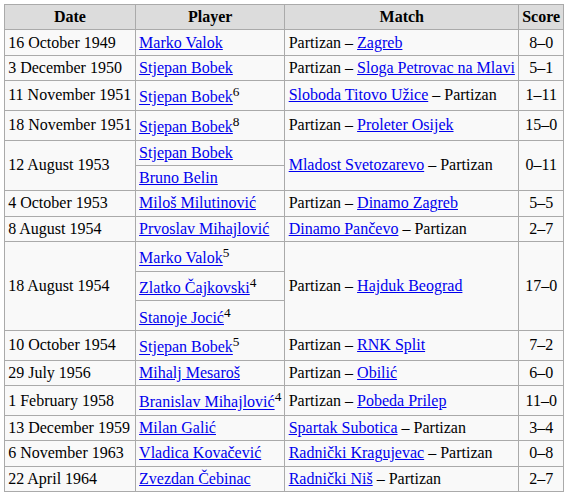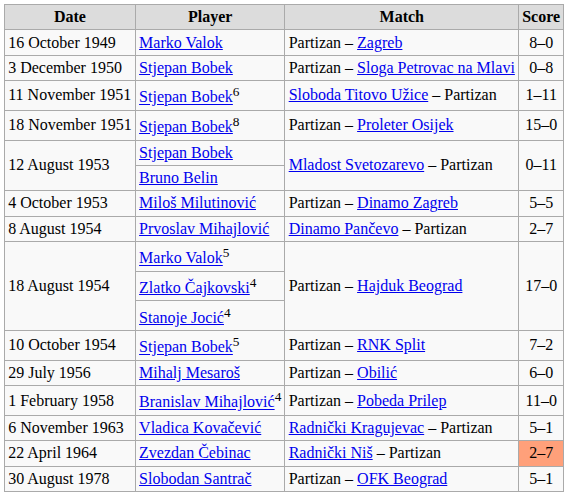 <table class="wikitable" style="text-align: center;">
 <tr>
 <th style="background:#DCDCDC">Date</th>
 <th style="background:#DCDCDC">Player</th>
 <th style="background:#DCDCDC">Match</th>
 <th width="35" style="background:#DCDCDC">Score</th>
 </tr>
 <tr>
 <td align=left>16 October 1949</td>
 <td align=left> <a href='#'>Marko Valok</a></td>
 <td align=left>Partizan – <a href='#'>Zagreb</a></td>
 <td align=center>8–0</td>
 </tr>
 <tr>
 <td align=left>3 December 1950</td>
 <td align=left> <a href='#'>Stjepan Bobek</a></td>
 <td align=left>Partizan – <a href='#'>Sloga Petrovac na Mlavi</a></td>
-<td align=center>5–1</td>
+<td align=center>0–8</td>
 </tr>
 <tr>
 <td align=left>11 November 1951</td>
 <td align=left> <a href='#'>Stjepan Bobek</a><sup>6</sup></td>
 <td align=left><a href='#'>Sloboda Titovo Užice</a> – Partizan</td>
 <td align=center>1–11</td>
 </tr>
 <tr>
 <td align=left>18 November 1951</td>
 <td align=left> <a href='#'>Stjepan Bobek</a><sup>8</sup></td>
 <td align=left>Partizan – <a href='#'>Proleter Osijek</a></td>
 <td align=center>15–0</td>
 </tr>
 <tr>
 <td rowspan=2 align=left>12 August 1953</td>
 <td align=left> <a href='#'>Stjepan Bobek</a></td>
 <td rowspan=2 align=left><a href='#'>Mladost Svetozarevo</a> – Partizan</td>
 <td rowspan=2 align=center>0–11</td>
 </tr>
 <tr>
 <td align=left> <a href='#'>Bruno Belin</a></td>
 </tr>
 <tr>
 <td align=left>4 October 1953</td>
 <td align=left> <a href='#'>Miloš Milutinović</a></td>
 <td align=left>Partizan – <a href='#'>Dinamo Zagreb</a></td>
 <td align=center>5–5</td>
 </tr>
 <tr>
 <td align=left>8 August 1954</td>
 <td align=left> <a href='#'>Prvoslav Mihajlović</a></td>
 <td align=left><a href='#'>Dinamo Pančevo</a> – Partizan</td>
 <td align=center>2–7</td>
 </tr>
 <tr>
 <td rowspan=3 align=left>18 August 1954</td>
 <td align=left> <a href='#'>Marko Valok</a><sup>5</sup></td>
 <td rowspan=3 align=left>Partizan – <a href='#'>Hajduk Beograd</a></td>
 <td rowspan=3 align=center>17–0</td>
 </tr>
 <tr>
 <td align=left> <a href='#'>Zlatko Čajkovski</a><sup>4</sup></td>
 </tr>
 <tr>
 <td align=left> <a href='#'>Stanoje Jocić</a><sup>4</sup></td>
 </tr>
 <tr>
 <td align=left>10 October 1954</td>
 <td align=left> <a href='#'>Stjepan Bobek</a><sup>5</sup></td>
 <td align=left>Partizan – <a href='#'>RNK Split</a></td>
 <td align=center>7–2</td>
 </tr>
 <tr>
 <td align=left>29 July 1956</td>
 <td align=left> <a href='#'>Mihalj Mesaroš</a></td>
 <td align=left>Partizan – <a href='#'>Obilić</a></td>
 <td align=center>6–0</td>
 </tr>
 <tr>
 <td align=left>1 February 1958</td>
 <td align=left> <a href='#'>Branislav Mihajlović</a><sup>4</sup></td>
 <td align=left>Partizan – <a href='#'>Pobeda Prilep</a></td>
 <td align=center>11–0</td>
 </tr>
 <tr>
-<td align=left>13 December 1959</td>
-<td align=left> <a href='#'>Milan Galić</a></td>
-<td align=left><a href='#'>Spartak Subotica</a> – Partizan</td>
-<td align=center>3–4</td>
-</tr>
-<tr>
 <td align=left>6 November 1963</td>
 <td align=left> <a href='#'>Vladica Kovačević</a></td>
 <td align=left><a href='#'>Radnički Kragujevac</a> – Partizan</td>
-<td align=center>0–8</td>
+<td align=center>5–1</td>
 </tr>
 <tr>
 <td align=left>22 April 1964</td>
 <td align=left> <a href='#'>Zvezdan Čebinac</a></td>
 <td align=left><a href='#'>Radnički Niš</a> – Partizan</td>
-<td align=center>2–7</td>
+<td align=center style="background: lightsalmon;">2–7</td>
+</tr>
+<tr>
+<td align=left>30 August 1978</td>
+<td align=left> <a href='#'>Slobodan Santrač</a></td>
+<td align=left>Partizan – <a href='#'>OFK Beograd</a></td>
+<td align=center>5–1</td>
 </tr>
 </table>
